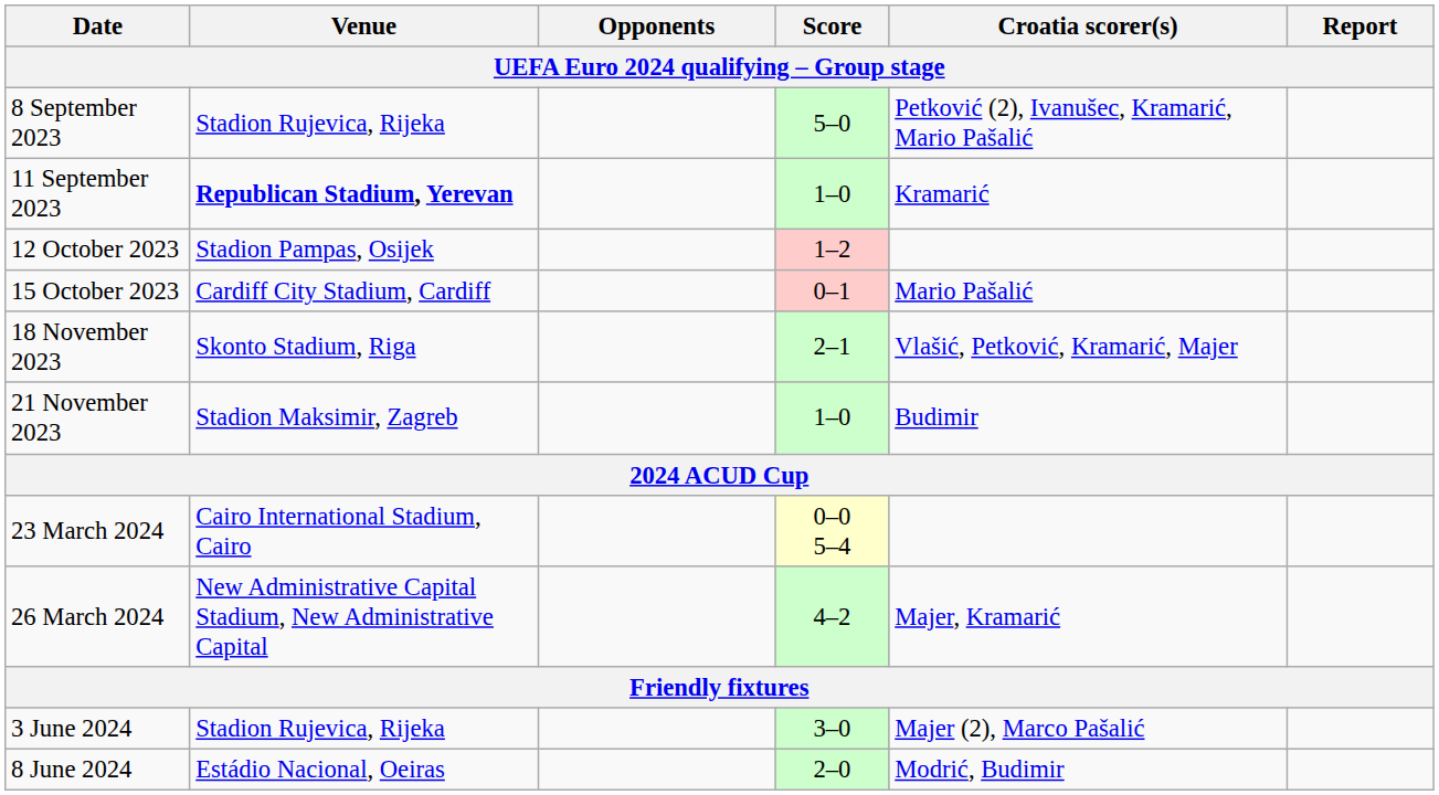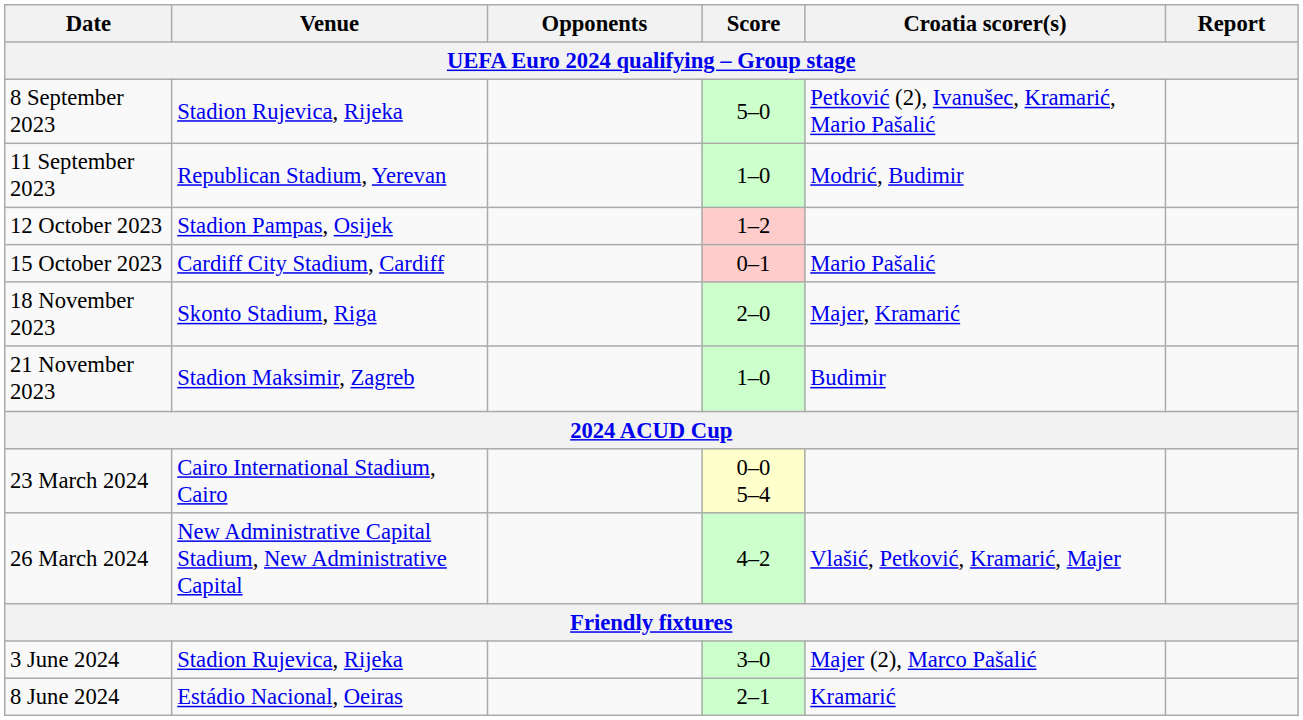 <table class="wikitable" style="font-size:95%;">
 <tr>
 <th width=125>Date</th>
 <th width=260>Venue</th>
 <th width=170>Opponents</th>
 <th width= 75>Score</th>
 <th width=320>Croatia scorer(s)</th>
 <th width=100>Report</th>
 </tr>
 <tr>
 <th colspan=7><a href='#'>UEFA Euro 2024 qualifying – Group stage</a></th>
 </tr>
 <tr>
 <td>8 September 2023</td>
 <td><a href='#'>Stadion Rujevica</a>, <a href='#'>Rijeka</a></td>
 <td></td>
 <td align=center bgcolor=#CCFFCC>5–0</td>
 <td><a href='#'>Petković</a> (2), <a href='#'>Ivanušec</a>, <a href='#'>Kramarić</a>, <a href='#'>Mario Pašalić</a></td>
 <td></td>
 </tr>
 <tr>
 <td>11 September 2023</td>
-<td><strong><a href='#'>Republican Stadium</a>, <a href='#'>Yerevan</a></strong></td>
+<td><a href='#'>Republican Stadium</a>, <a href='#'>Yerevan</a></td>
 <td></td>
 <td align=center bgcolor=#CCFFCC>1–0</td>
-<td><a href='#'>Kramarić</a></td>
+<td><a href='#'>Modrić</a>, <a href='#'>Budimir</a></td>
 <td></td>
 </tr>
 <tr>
 <td>12 October 2023</td>
 <td><a href='#'>Stadion Pampas</a>, <a href='#'>Osijek</a></td>
 <td></td>
 <td align="center" bgcolor="#FFCCCC">1–2</td>
 <td></td>
 <td></td>
 </tr>
 <tr>
 <td>15 October 2023</td>
 <td><a href='#'>Cardiff City Stadium</a>, <a href='#'>Cardiff</a></td>
 <td></td>
 <td align="center" bgcolor="#FFCCCC">0–1</td>
 <td><a href='#'>Mario Pašalić</a></td>
 <td></td>
 </tr>
 <tr>
 <td>18 November 2023</td>
 <td><a href='#'>Skonto Stadium</a>, <a href='#'>Riga</a></td>
 <td></td>
-<td align=center bgcolor=#CCFFCC>2–1</td>
-<td><a href='#'>Vlašić</a>, <a href='#'>Petković</a>, <a href='#'>Kramarić</a>, <a href='#'>Majer</a></td>
+<td align=center bgcolor=#CCFFCC>2–0</td>
+<td><a href='#'>Majer</a>, <a href='#'>Kramarić</a></td>
 <td></td>
 </tr>
 <tr>
 <td>21 November 2023</td>
 <td><a href='#'>Stadion Maksimir</a>, <a href='#'>Zagreb</a></td>
 <td></td>
 <td align=center bgcolor=#CCFFCC>1–0</td>
 <td><a href='#'>Budimir</a></td>
 <td></td>
 </tr>
 <tr>
 <th colspan=7><a href='#'>2024 ACUD Cup</a></th>
 </tr>
 <tr>
 <td>23 March 2024</td>
 <td><a href='#'>Cairo International Stadium</a>, <a href='#'>Cairo</a></td>
 <td></td>
 <td align=center bgcolor=#FFFFCC>0–0 <br>5–4 </td>
 <td></td>
 <td></td>
 </tr>
 <tr>
 <td>26 March 2024</td>
 <td><a href='#'>New Administrative Capital Stadium</a>, <a href='#'>New Administrative Capital</a></td>
 <td></td>
 <td align=center bgcolor=#CCFFCC>4–2</td>
-<td><a href='#'>Majer</a>, <a href='#'>Kramarić</a></td>
+<td><a href='#'>Vlašić</a>, <a href='#'>Petković</a>, <a href='#'>Kramarić</a>, <a href='#'>Majer</a></td>
 <td></td>
 </tr>
 <tr>
 <th colspan=7><a href='#'>Friendly fixtures</a></th>
 </tr>
 <tr>
 <td>3 June 2024</td>
 <td><a href='#'>Stadion Rujevica</a>, <a href='#'>Rijeka</a></td>
 <td></td>
 <td align=center bgcolor=#CCFFCC>3–0</td>
 <td><a href='#'>Majer</a> (2), <a href='#'>Marco Pašalić</a></td>
 <td></td>
 </tr>
 <tr>
 <td>8 June 2024</td>
 <td><a href='#'>Estádio Nacional</a>, <a href='#'>Oeiras</a></td>
 <td></td>
-<td align=center bgcolor=#CCFFCC>2–0</td>
-<td><a href='#'>Modrić</a>, <a href='#'>Budimir</a></td>
+<td align=center bgcolor=#CCFFCC>2–1</td>
+<td><a href='#'>Kramarić</a></td>
 <td></td>
 </tr>
 <tr>
 </tr>
 </table>
